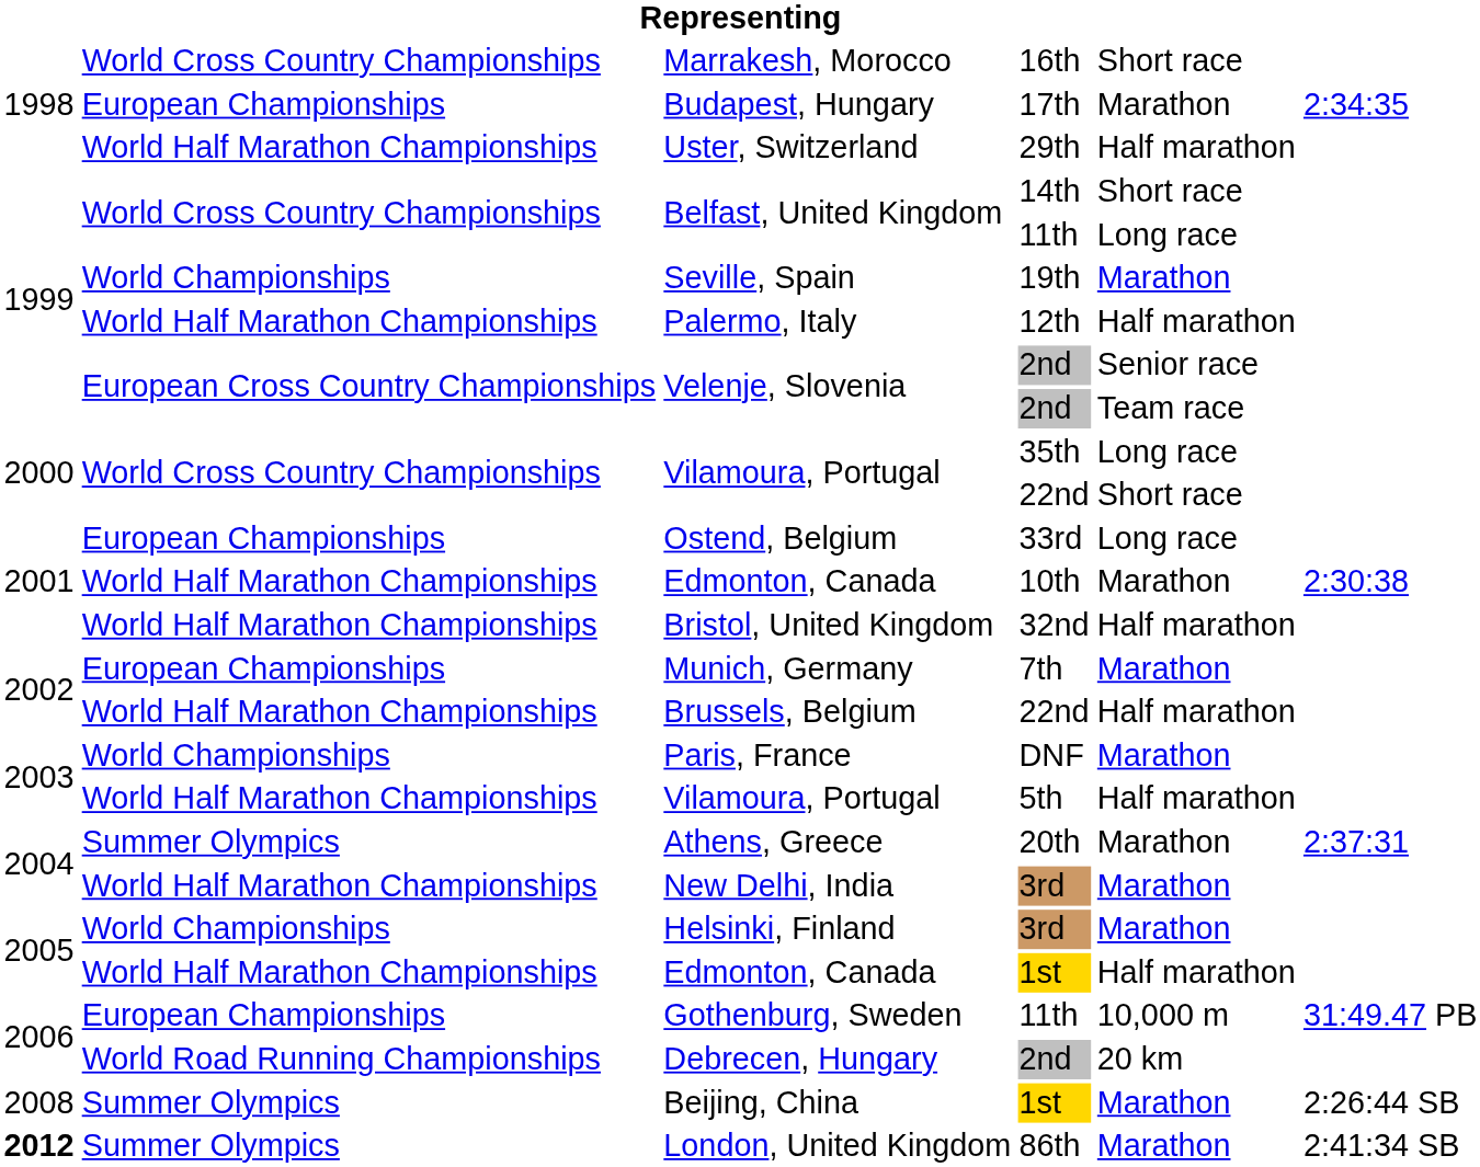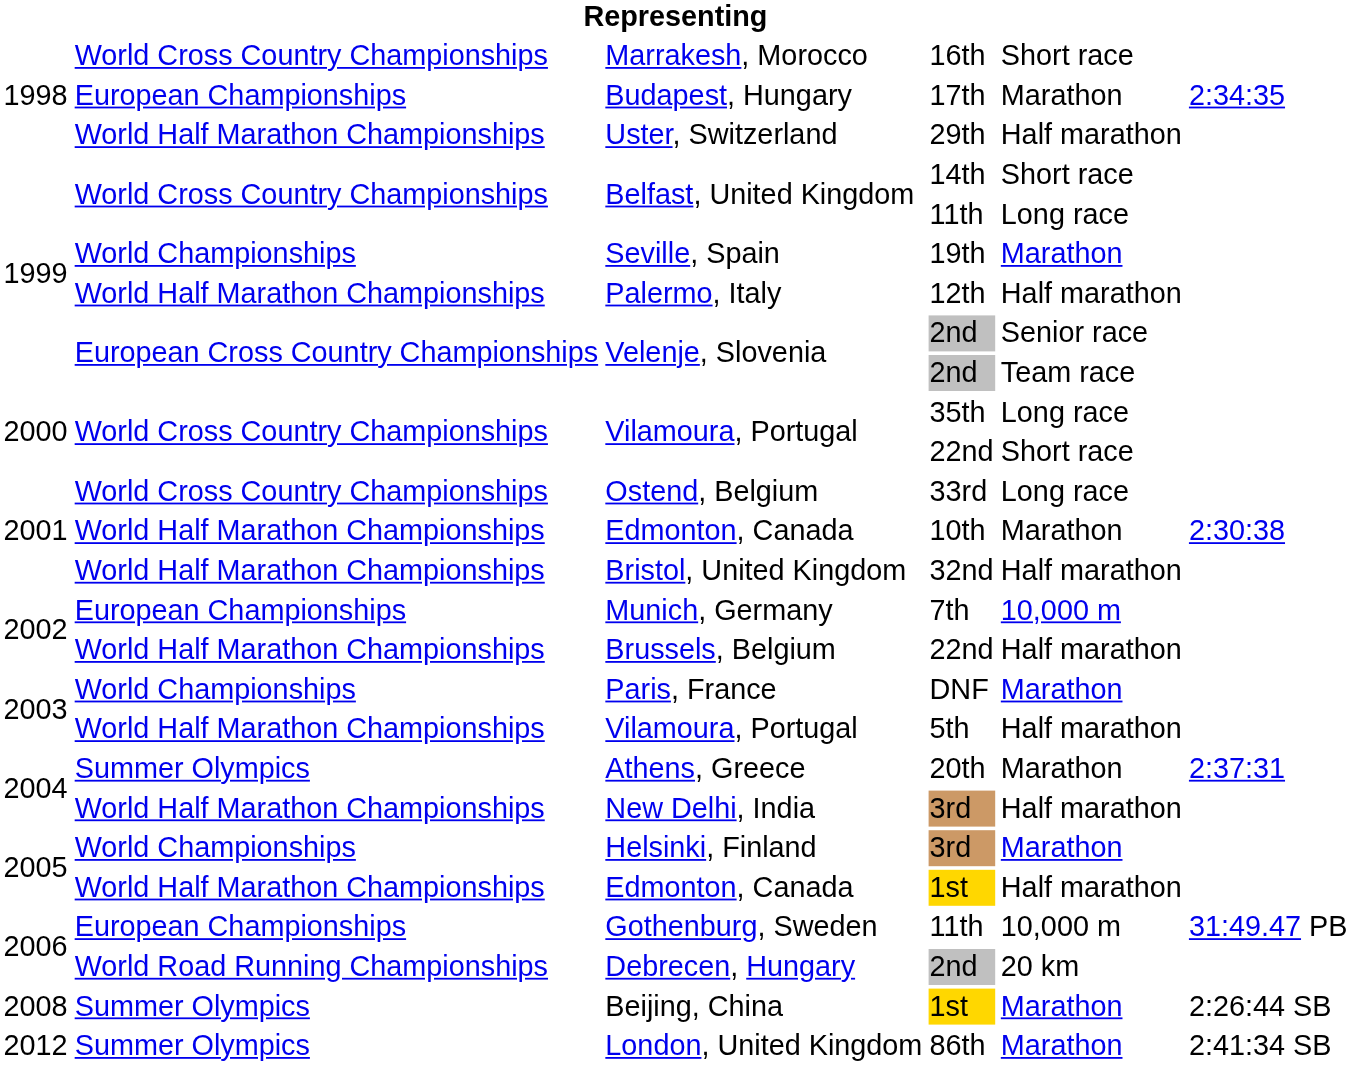 <table>
 <tr>
 <th colspan="6">Representing </th>
 </tr>
 <tr>
 <td rowspan=3>1998</td>
 <td><a href='#'>World Cross Country Championships</a></td>
 <td><a href='#'>Marrakesh</a>, Morocco</td>
 <td>16th</td>
 <td>Short race</td>
 <td></td>
 </tr>
 <tr>
 <td><a href='#'>European Championships</a></td>
 <td><a href='#'>Budapest</a>, Hungary</td>
 <td>17th</td>
 <td>Marathon</td>
 <td><a href='#'>2:34:35</a></td>
 </tr>
 <tr>
 <td><a href='#'>World Half Marathon Championships</a></td>
 <td><a href='#'>Uster</a>, Switzerland</td>
 <td>29th</td>
 <td>Half marathon</td>
 <td></td>
 </tr>
 <tr>
 <td rowspan=6>1999</td>
 <td rowspan=2><a href='#'>World Cross Country Championships</a></td>
 <td rowspan=2><a href='#'>Belfast</a>, United Kingdom</td>
 <td>14th</td>
 <td>Short race</td>
 <td></td>
 </tr>
 <tr>
 <td>11th</td>
 <td>Long race</td>
 </tr>
 <tr>
 <td><a href='#'>World Championships</a></td>
 <td><a href='#'>Seville</a>, Spain</td>
 <td>19th</td>
 <td><a href='#'>Marathon</a></td>
 <td></td>
 </tr>
 <tr>
 <td><a href='#'>World Half Marathon Championships</a></td>
 <td><a href='#'>Palermo</a>, Italy</td>
 <td>12th</td>
 <td>Half marathon</td>
 <td></td>
 </tr>
 <tr>
 <td rowspan=2><a href='#'>European Cross Country Championships</a></td>
 <td rowspan=2><a href='#'>Velenje</a>, Slovenia</td>
 <td bgcolor=silver>2nd</td>
 <td>Senior race</td>
 <td></td>
 </tr>
 <tr>
 <td bgcolor=silver>2nd</td>
 <td>Team race</td>
 <td></td>
 </tr>
 <tr>
 <td rowspan=2>2000</td>
 <td rowspan=2><a href='#'>World Cross Country Championships</a></td>
 <td rowspan=2><a href='#'>Vilamoura</a>, Portugal</td>
 <td>35th</td>
 <td>Long race</td>
 <td></td>
 </tr>
 <tr>
 <td>22nd</td>
 <td>Short race</td>
 </tr>
 <tr>
 <td rowspan=3>2001</td>
-<td><a href='#'>European Championships</a></td>
+<td><a href='#'>World Cross Country Championships</a></td>
 <td><a href='#'>Ostend</a>, Belgium</td>
 <td>33rd</td>
 <td>Long race</td>
 <td></td>
 </tr>
 <tr>
 <td><a href='#'>World Half Marathon Championships</a></td>
 <td><a href='#'>Edmonton</a>, Canada</td>
 <td>10th</td>
 <td>Marathon</td>
 <td><a href='#'>2:30:38</a></td>
 </tr>
 <tr>
 <td><a href='#'>World Half Marathon Championships</a></td>
 <td><a href='#'>Bristol</a>, United Kingdom</td>
 <td>32nd</td>
 <td>Half marathon</td>
 <td></td>
 </tr>
 <tr>
 <td rowspan=2>2002</td>
 <td><a href='#'>European Championships</a></td>
 <td><a href='#'>Munich</a>, Germany</td>
 <td>7th</td>
-<td><a href='#'>Marathon</a></td>
+<td><a href='#'>10,000 m</a></td>
 <td></td>
 </tr>
 <tr>
 <td><a href='#'>World Half Marathon Championships</a></td>
 <td><a href='#'>Brussels</a>, Belgium</td>
 <td>22nd</td>
 <td>Half marathon</td>
 <td></td>
 </tr>
 <tr>
 <td rowspan=2>2003</td>
 <td><a href='#'>World Championships</a></td>
 <td><a href='#'>Paris</a>, France</td>
 <td>DNF</td>
 <td><a href='#'>Marathon</a></td>
 <td></td>
 </tr>
 <tr>
 <td><a href='#'>World Half Marathon Championships</a></td>
 <td><a href='#'>Vilamoura</a>, Portugal</td>
 <td>5th</td>
 <td>Half marathon</td>
 <td></td>
 </tr>
 <tr>
 <td rowspan=2>2004</td>
 <td><a href='#'>Summer Olympics</a></td>
 <td><a href='#'>Athens</a>, Greece</td>
 <td>20th</td>
 <td>Marathon</td>
 <td><a href='#'>2:37:31</a></td>
 </tr>
 <tr>
 <td><a href='#'>World Half Marathon Championships</a></td>
 <td><a href='#'>New Delhi</a>, India</td>
 <td bgcolor=cc9966>3rd</td>
-<td><a href='#'>Marathon</a></td>
+<td>Half marathon</td>
 <td></td>
 </tr>
 <tr>
 <td rowspan=2>2005</td>
 <td><a href='#'>World Championships</a></td>
 <td><a href='#'>Helsinki</a>, Finland</td>
 <td bgcolor=cc9966>3rd</td>
 <td><a href='#'>Marathon</a></td>
 <td></td>
 </tr>
 <tr>
 <td><a href='#'>World Half Marathon Championships</a></td>
 <td><a href='#'>Edmonton</a>, Canada</td>
 <td bgcolor=gold>1st</td>
 <td>Half marathon</td>
 <td></td>
 </tr>
 <tr>
 <td rowspan=2>2006</td>
 <td><a href='#'>European Championships</a></td>
 <td><a href='#'>Gothenburg</a>, Sweden</td>
 <td>11th</td>
 <td>10,000 m</td>
 <td><a href='#'>31:49.47</a> PB</td>
 </tr>
 <tr>
 <td><a href='#'>World Road Running Championships</a></td>
 <td><a href='#'>Debrecen</a>, <a href='#'>Hungary</a></td>
 <td bgcolor=silver>2nd</td>
 <td>20 km</td>
 <td></td>
 </tr>
 <tr>
 <td>2008</td>
 <td><a href='#'>Summer Olympics</a></td>
 <td>Beijing, China</td>
 <td bgcolor=gold>1st</td>
 <td><a href='#'>Marathon</a></td>
 <td>2:26:44 SB</td>
 </tr>
 <tr>
-<td><strong>2012</strong></td>
+<td>2012</td>
 <td><a href='#'>Summer Olympics</a></td>
 <td><a href='#'>London</a>, United Kingdom</td>
 <td>86th</td>
 <td><a href='#'>Marathon</a></td>
 <td>2:41:34 SB</td>
 </tr>
 </table>
